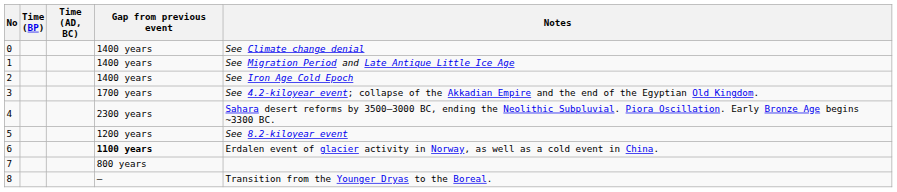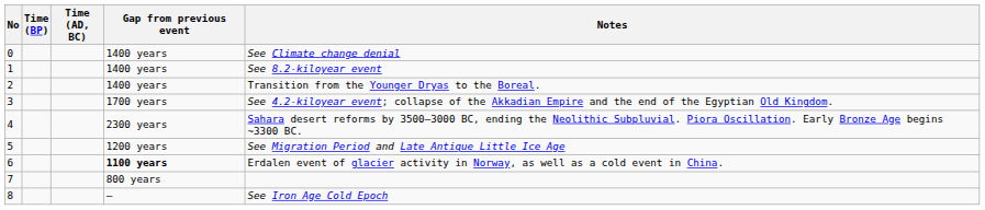 <table class="wikitable">
 <tr>
 <th>No</th>
 <th>Time <br>(<a href='#'>BP</a>)</th>
 <th>Time <br>(AD, BC)</th>
 <th>Gap from previous event</th>
 <th>Notes</th>
 </tr>
 <tr>
 <td>0</td>
 <td></td>
 <td></td>
 <td>1400 years</td>
 <td><em>See <a href='#'>Climate change denial</a></em></td>
 </tr>
 <tr>
 <td>1</td>
 <td></td>
 <td></td>
 <td>1400 years</td>
-<td><em>See <a href='#'>Migration Period</a></em> <em>and <a href='#'>Late Antique Little Ice Age</a></em></td>
+<td><em>See <a href='#'>8.2-kiloyear event</a></em></td>
 </tr>
 <tr>
 <td>2</td>
 <td></td>
 <td></td>
 <td>1400 years</td>
-<td><em>See <a href='#'>Iron Age Cold Epoch</a> </em></td>
+<td>Transition from the <a href='#'>Younger Dryas</a> to the <a href='#'>Boreal</a>.</td>
 </tr>
 <tr>
 <td>3</td>
 <td></td>
 <td></td>
 <td>1700 years</td>
 <td><em>See <a href='#'>4.2-kiloyear event</a></em>; collapse of the <a href='#'>Akkadian Empire</a> and the end of the Egyptian <a href='#'>Old Kingdom</a>.</td>
 </tr>
 <tr>
 <td>4</td>
 <td></td>
 <td></td>
 <td>2300 years</td>
 <td><a href='#'>Sahara</a> desert reforms by 3500–3000 BC, ending the <a href='#'>Neolithic Subpluvial</a>. <a href='#'>Piora Oscillation</a>. Early <a href='#'>Bronze Age</a> begins ~3300 BC.</td>
 </tr>
 <tr>
 <td>5</td>
 <td></td>
 <td></td>
 <td>1200 years</td>
-<td><em>See <a href='#'>8.2-kiloyear event</a></em></td>
+<td><em>See <a href='#'>Migration Period</a></em> <em>and <a href='#'>Late Antique Little Ice Age</a></em></td>
 </tr>
 <tr>
 <td>6</td>
 <td></td>
 <td></td>
 <td><strong>1100 years</strong></td>
 <td>Erdalen event of <a href='#'>glacier</a> activity in <a href='#'>Norway</a>, as well as a cold event in <a href='#'>China</a>.</td>
 </tr>
 <tr>
 <td>7</td>
 <td></td>
 <td></td>
 <td>800 years</td>
 <td></td>
 </tr>
 <tr>
 <td>8</td>
 <td></td>
 <td></td>
 <td>—</td>
-<td>Transition from the <a href='#'>Younger Dryas</a> to the <a href='#'>Boreal</a>.</td>
+<td><em>See <a href='#'>Iron Age Cold Epoch</a> </em></td>
 </tr>
 </table>
